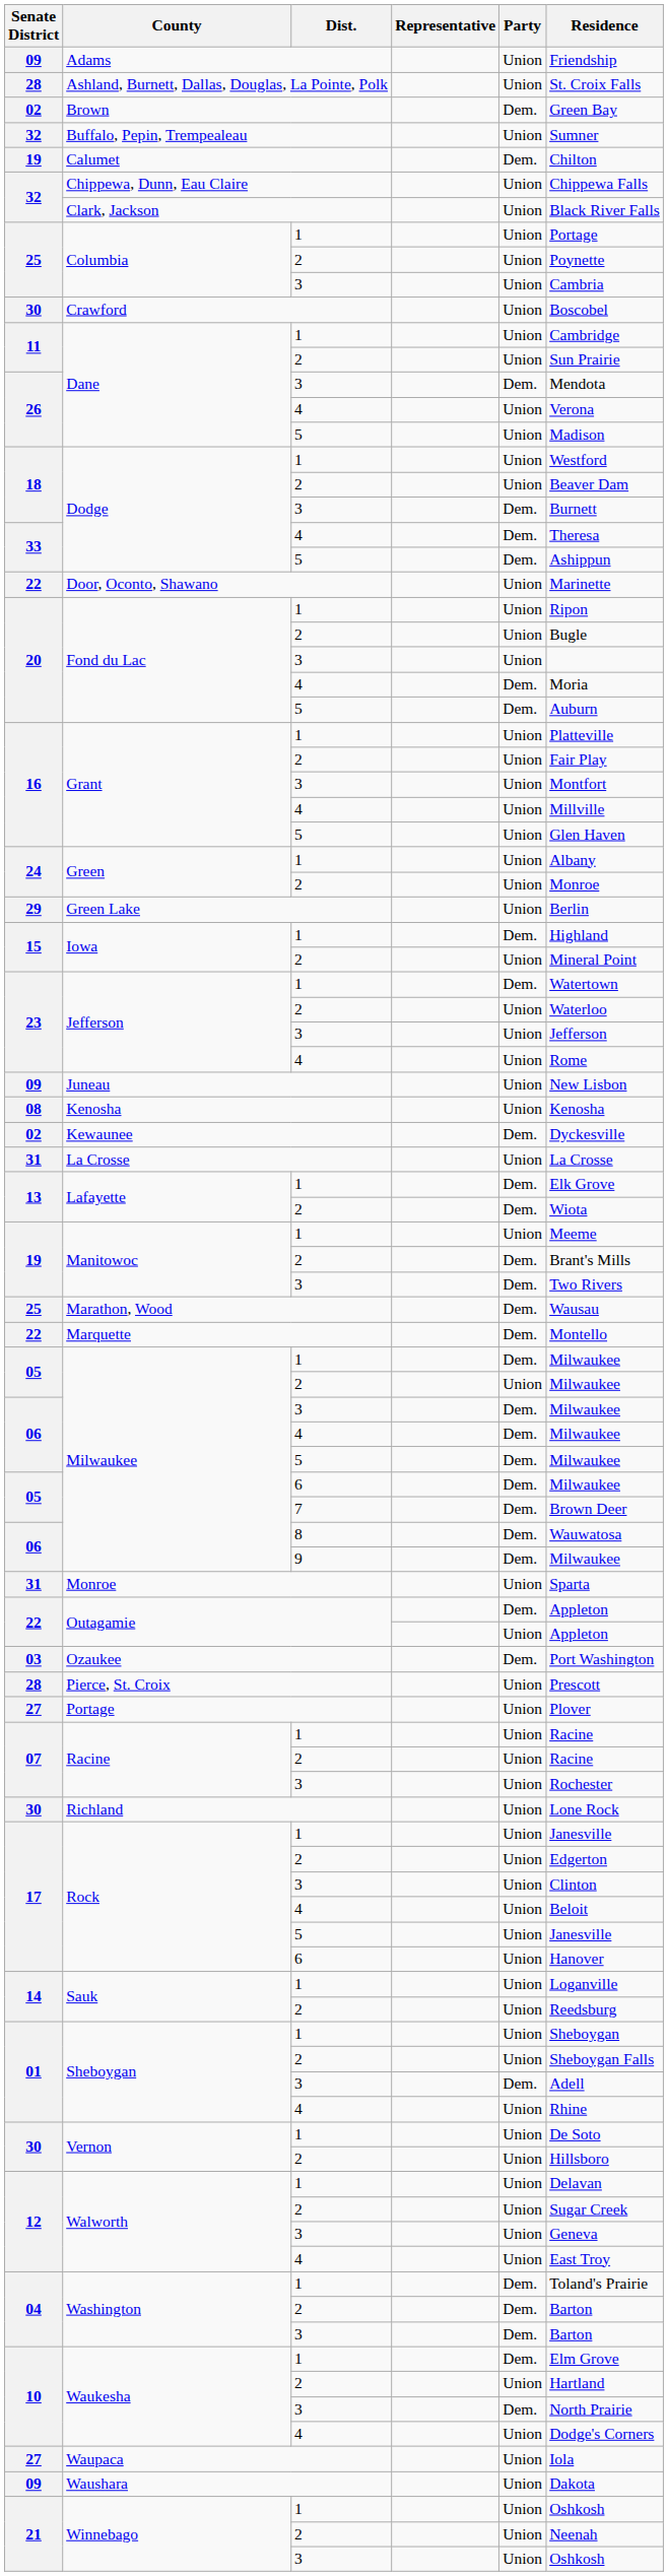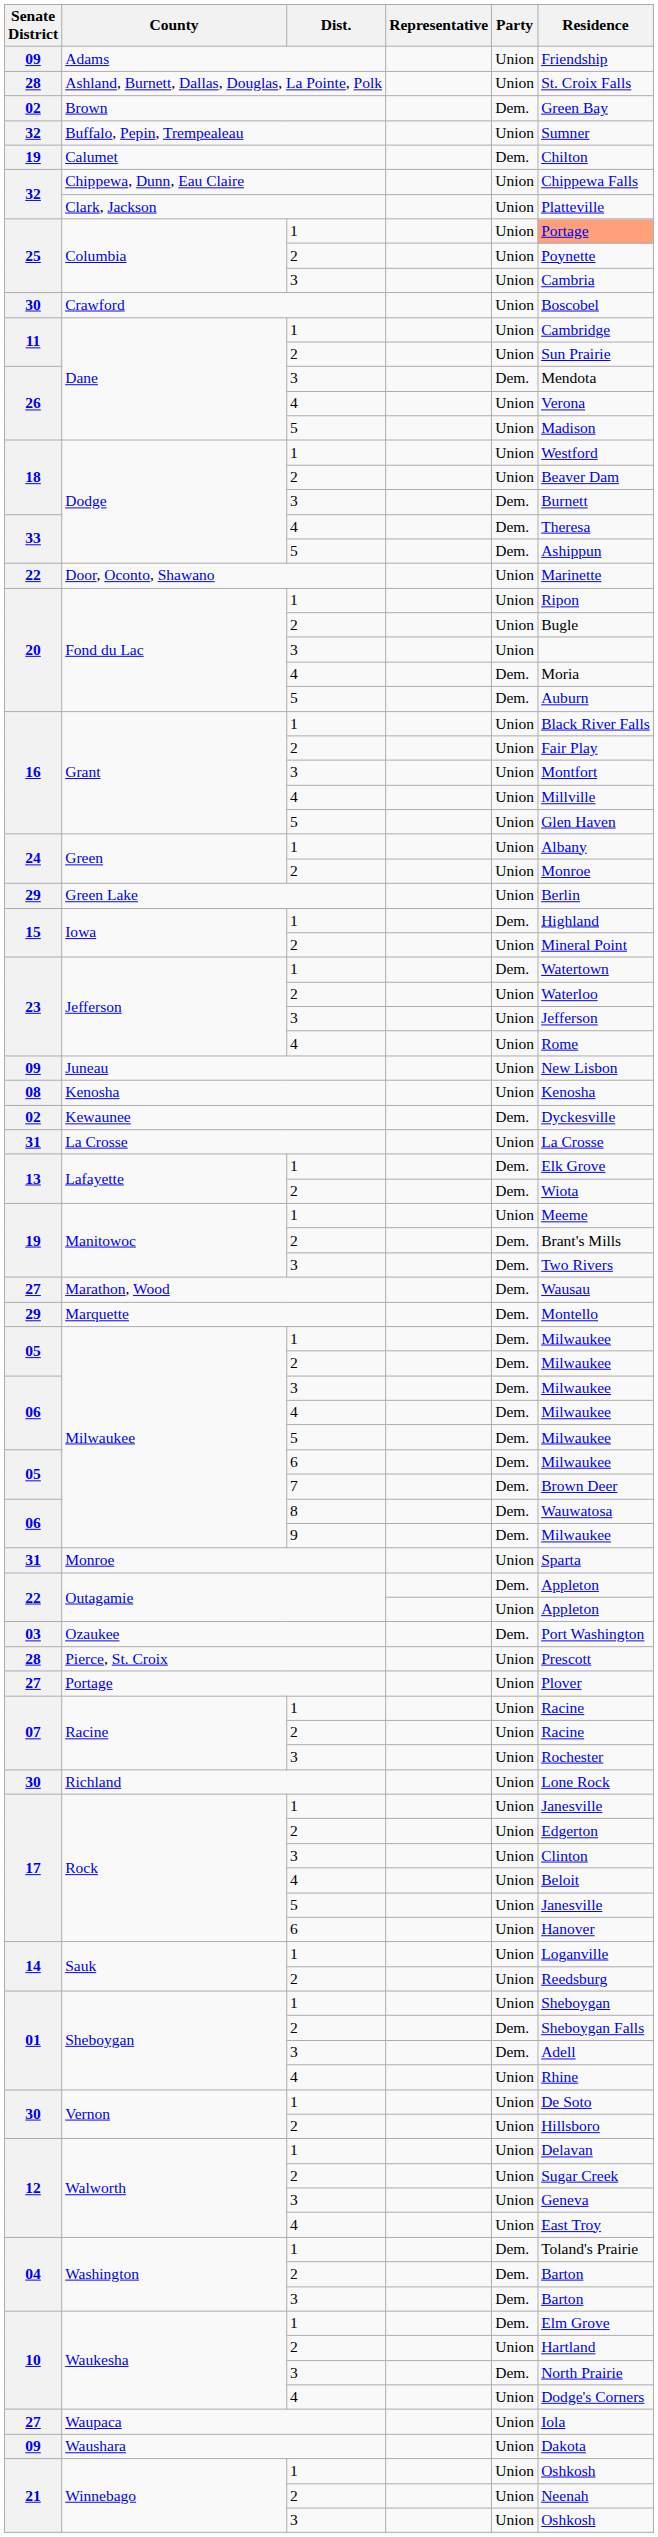 <table class="wikitable sortable">
 <tr>
 <th>Senate<br>District</th>
 <th>County</th>
 <th>Dist.</th>
 <th>Representative</th>
 <th>Party</th>
 <th>Residence</th>
 </tr>
 <tr>
 <th><a href='#'>09</a></th>
 <td text-align="left" colspan="2"><a href='#'>Adams</a></td>
 <td></td>
 <td>Union</td>
 <td><a href='#'>Friendship</a></td>
 </tr>
 <tr>
 <th><a href='#'>28</a></th>
 <td text-align="left" colspan="2"><a href='#'>Ashland</a>, <a href='#'>Burnett</a>, <a href='#'>Dallas</a>, <a href='#'>Douglas</a>, <a href='#'>La Pointe</a>, <a href='#'>Polk</a></td>
 <td></td>
 <td>Union</td>
 <td><a href='#'>St. Croix Falls</a></td>
 </tr>
 <tr>
 <th><a href='#'>02</a></th>
 <td text-align="left" colspan="2"><a href='#'>Brown</a></td>
 <td></td>
 <td>Dem.</td>
 <td><a href='#'>Green Bay</a></td>
 </tr>
 <tr>
 <th><a href='#'>32</a></th>
 <td text-align="left" colspan="2"><a href='#'>Buffalo</a>, <a href='#'>Pepin</a>, <a href='#'>Trempealeau</a></td>
 <td></td>
 <td>Union</td>
 <td><a href='#'>Sumner</a></td>
 </tr>
 <tr>
 <th><a href='#'>19</a></th>
 <td text-align="left" colspan="2"><a href='#'>Calumet</a></td>
 <td></td>
 <td>Dem.</td>
 <td><a href='#'>Chilton</a></td>
 </tr>
 <tr>
 <th rowspan="2"><a href='#'>32</a></th>
 <td text-align="left" colspan="2"><a href='#'>Chippewa</a>, <a href='#'>Dunn</a>, <a href='#'>Eau Claire</a></td>
 <td></td>
 <td>Union</td>
 <td><a href='#'>Chippewa Falls</a></td>
 </tr>
 <tr>
 <td text-align="left" colspan="2"><a href='#'>Clark</a>, <a href='#'>Jackson</a></td>
 <td></td>
 <td>Union</td>
-<td><a href='#'>Black River Falls</a></td>
+<td><a href='#'>Platteville</a></td>
 </tr>
 <tr>
 <th rowspan="3"><a href='#'>25</a></th>
 <td text-align="left" rowspan="3"><a href='#'>Columbia</a></td>
 <td>1</td>
 <td></td>
 <td>Union</td>
-<td><a href='#'>Portage</a></td>
+<td style="background: lightsalmon;"><a href='#'>Portage</a></td>
 </tr>
 <tr>
 <td>2</td>
 <td></td>
 <td>Union</td>
 <td><a href='#'>Poynette</a></td>
 </tr>
 <tr>
 <td>3</td>
 <td></td>
 <td>Union</td>
 <td><a href='#'>Cambria</a></td>
 </tr>
 <tr>
 <th><a href='#'>30</a></th>
 <td text-align="left" colspan="2"><a href='#'>Crawford</a></td>
 <td></td>
 <td>Union</td>
 <td><a href='#'>Boscobel</a></td>
 </tr>
 <tr>
 <th rowspan="2"><a href='#'>11</a></th>
 <td text-align="left" rowspan="5"><a href='#'>Dane</a></td>
 <td>1</td>
 <td></td>
 <td>Union</td>
 <td><a href='#'>Cambridge</a></td>
 </tr>
 <tr>
 <td>2</td>
 <td></td>
 <td>Union</td>
 <td><a href='#'>Sun Prairie</a></td>
 </tr>
 <tr>
 <th rowspan="3"><a href='#'>26</a></th>
 <td>3</td>
 <td></td>
 <td>Dem.</td>
 <td>Mendota</td>
 </tr>
 <tr>
 <td>4</td>
 <td></td>
 <td>Union</td>
 <td><a href='#'>Verona</a></td>
 </tr>
 <tr>
 <td>5</td>
 <td></td>
 <td>Union</td>
 <td><a href='#'>Madison</a></td>
 </tr>
 <tr>
 <th rowspan="3"><a href='#'>18</a></th>
 <td text-align="left" rowspan="5"><a href='#'>Dodge</a></td>
 <td>1</td>
 <td></td>
 <td>Union</td>
 <td><a href='#'>Westford</a></td>
 </tr>
 <tr>
 <td>2</td>
 <td></td>
 <td>Union</td>
 <td><a href='#'>Beaver Dam</a></td>
 </tr>
 <tr>
 <td>3</td>
 <td></td>
 <td>Dem.</td>
 <td><a href='#'>Burnett</a></td>
 </tr>
 <tr>
 <th rowspan="2"><a href='#'>33</a></th>
 <td>4</td>
 <td></td>
 <td>Dem.</td>
 <td><a href='#'>Theresa</a></td>
 </tr>
 <tr>
 <td>5</td>
 <td></td>
 <td>Dem.</td>
 <td><a href='#'>Ashippun</a></td>
 </tr>
 <tr>
 <th><a href='#'>22</a></th>
 <td text-align="left" colspan="2"><a href='#'>Door</a>, <a href='#'>Oconto</a>, <a href='#'>Shawano</a></td>
 <td></td>
 <td>Union</td>
 <td><a href='#'>Marinette</a></td>
 </tr>
 <tr>
 <th rowspan="5"><a href='#'>20</a></th>
 <td text-align="left" rowspan="5"><a href='#'>Fond du Lac</a></td>
 <td>1</td>
 <td></td>
 <td>Union</td>
 <td><a href='#'>Ripon</a></td>
 </tr>
 <tr>
 <td>2</td>
 <td></td>
 <td>Union</td>
 <td>Bugle</td>
 </tr>
 <tr>
 <td>3</td>
 <td></td>
 <td>Union</td>
 <td></td>
 </tr>
 <tr>
 <td>4</td>
 <td></td>
 <td>Dem.</td>
 <td>Moria</td>
 </tr>
 <tr>
 <td>5</td>
 <td></td>
 <td>Dem.</td>
 <td><a href='#'>Auburn</a></td>
 </tr>
 <tr>
 <th rowspan="5"><a href='#'>16</a></th>
 <td text-align="left" rowspan="5"><a href='#'>Grant</a></td>
 <td>1</td>
 <td></td>
 <td>Union</td>
-<td><a href='#'>Platteville</a></td>
+<td><a href='#'>Black River Falls</a></td>
 </tr>
 <tr>
 <td>2</td>
 <td></td>
 <td>Union</td>
 <td><a href='#'>Fair Play</a></td>
 </tr>
 <tr>
 <td>3</td>
 <td></td>
 <td>Union</td>
 <td><a href='#'>Montfort</a></td>
 </tr>
 <tr>
 <td>4</td>
 <td></td>
 <td>Union</td>
 <td><a href='#'>Millville</a></td>
 </tr>
 <tr>
 <td>5</td>
 <td></td>
 <td>Union</td>
 <td><a href='#'>Glen Haven</a></td>
 </tr>
 <tr>
 <th rowspan="2"><a href='#'>24</a></th>
 <td text-align="left" rowspan="2"><a href='#'>Green</a></td>
 <td>1</td>
 <td></td>
 <td>Union</td>
 <td><a href='#'>Albany</a></td>
 </tr>
 <tr>
 <td>2</td>
 <td></td>
 <td>Union</td>
 <td><a href='#'>Monroe</a></td>
 </tr>
 <tr>
 <th><a href='#'>29</a></th>
 <td text-align="left" colspan="2"><a href='#'>Green Lake</a></td>
 <td></td>
 <td>Union</td>
 <td><a href='#'>Berlin</a></td>
 </tr>
 <tr>
 <th rowspan="2"><a href='#'>15</a></th>
 <td text-align="left" rowspan="2"><a href='#'>Iowa</a></td>
 <td>1</td>
 <td></td>
 <td>Dem.</td>
 <td><a href='#'>Highland</a></td>
 </tr>
 <tr>
 <td>2</td>
 <td></td>
 <td>Union</td>
 <td><a href='#'>Mineral Point</a></td>
 </tr>
 <tr>
 <th rowspan="4"><a href='#'>23</a></th>
 <td text-align="left" rowspan="4"><a href='#'>Jefferson</a></td>
 <td>1</td>
 <td></td>
 <td>Dem.</td>
 <td><a href='#'>Watertown</a></td>
 </tr>
 <tr>
 <td>2</td>
 <td></td>
 <td>Union</td>
 <td><a href='#'>Waterloo</a></td>
 </tr>
 <tr>
 <td>3</td>
 <td></td>
 <td>Union</td>
 <td><a href='#'>Jefferson</a></td>
 </tr>
 <tr>
 <td>4</td>
 <td></td>
 <td>Union</td>
 <td><a href='#'>Rome</a></td>
 </tr>
 <tr>
 <th><a href='#'>09</a></th>
 <td text-align="left" colspan="2"><a href='#'>Juneau</a></td>
 <td></td>
 <td>Union</td>
 <td><a href='#'>New Lisbon</a></td>
 </tr>
 <tr>
 <th><a href='#'>08</a></th>
 <td text-align="left" colspan="2"><a href='#'>Kenosha</a></td>
 <td></td>
 <td>Union</td>
 <td><a href='#'>Kenosha</a></td>
 </tr>
 <tr>
 <th><a href='#'>02</a></th>
 <td text-align="left"  colspan="2"><a href='#'>Kewaunee</a></td>
 <td></td>
 <td>Dem.</td>
 <td><a href='#'>Dyckesville</a></td>
 </tr>
 <tr>
 <th><a href='#'>31</a></th>
 <td text-align="left" colspan="2"><a href='#'>La Crosse</a></td>
 <td></td>
 <td>Union</td>
 <td><a href='#'>La Crosse</a></td>
 </tr>
 <tr>
 <th rowspan="2"><a href='#'>13</a></th>
 <td text-align="left" rowspan="2"><a href='#'>Lafayette</a></td>
 <td>1</td>
 <td></td>
 <td>Dem.</td>
 <td><a href='#'>Elk Grove</a></td>
 </tr>
 <tr>
 <td>2</td>
 <td></td>
 <td>Dem.</td>
 <td><a href='#'>Wiota</a></td>
 </tr>
 <tr>
 <th rowspan="3"><a href='#'>19</a></th>
 <td text-align="left" rowspan="3"><a href='#'>Manitowoc</a></td>
 <td>1</td>
 <td></td>
 <td>Union</td>
 <td><a href='#'>Meeme</a></td>
 </tr>
 <tr>
 <td>2</td>
 <td></td>
 <td>Dem.</td>
 <td>Brant's Mills</td>
 </tr>
 <tr>
 <td>3</td>
 <td></td>
 <td>Dem.</td>
 <td><a href='#'>Two Rivers</a></td>
 </tr>
 <tr>
-<th><a href='#'>25</a></th>
+<th><a href='#'>27</a></th>
 <td text-align="left" colspan="2"><a href='#'>Marathon</a>, <a href='#'>Wood</a></td>
 <td></td>
 <td>Dem.</td>
 <td><a href='#'>Wausau</a></td>
 </tr>
 <tr>
-<th><a href='#'>22</a></th>
+<th><a href='#'>29</a></th>
 <td text-align="left" colspan="2"><a href='#'>Marquette</a></td>
 <td></td>
 <td>Dem.</td>
 <td><a href='#'>Montello</a></td>
 </tr>
 <tr>
 <th rowspan="2"><a href='#'>05</a></th>
 <td text-align="left" rowspan="9"><a href='#'>Milwaukee</a></td>
 <td>1</td>
 <td></td>
 <td>Dem.</td>
 <td><a href='#'>Milwaukee</a></td>
 </tr>
 <tr>
 <td>2</td>
 <td></td>
-<td>Union</td>
+<td>Dem.</td>
 <td><a href='#'>Milwaukee</a></td>
 </tr>
 <tr>
 <th rowspan="3"><a href='#'>06</a></th>
 <td>3</td>
 <td></td>
 <td>Dem.</td>
 <td><a href='#'>Milwaukee</a></td>
 </tr>
 <tr>
 <td>4</td>
 <td></td>
 <td>Dem.</td>
 <td><a href='#'>Milwaukee</a></td>
 </tr>
 <tr>
 <td>5</td>
 <td></td>
 <td>Dem.</td>
 <td><a href='#'>Milwaukee</a></td>
 </tr>
 <tr>
 <th rowspan="2"><a href='#'>05</a></th>
 <td>6</td>
 <td></td>
 <td>Dem.</td>
 <td><a href='#'>Milwaukee</a></td>
 </tr>
 <tr>
 <td>7</td>
 <td></td>
 <td>Dem.</td>
 <td><a href='#'>Brown Deer</a></td>
 </tr>
 <tr>
 <th rowspan="2"><a href='#'>06</a></th>
 <td>8</td>
 <td></td>
 <td>Dem.</td>
 <td><a href='#'>Wauwatosa</a></td>
 </tr>
 <tr>
 <td>9</td>
 <td></td>
 <td>Dem.</td>
 <td><a href='#'>Milwaukee</a></td>
 </tr>
 <tr>
 <th><a href='#'>31</a></th>
 <td text-align="left" colspan="2"><a href='#'>Monroe</a></td>
 <td></td>
 <td>Union</td>
 <td><a href='#'>Sparta</a></td>
 </tr>
 <tr>
 <th rowspan="2"><a href='#'>22</a></th>
 <td text-align="left" colspan="2" rowspan="2"><a href='#'>Outagamie</a></td>
 <td> </td>
 <td>Dem.</td>
 <td><a href='#'>Appleton</a></td>
 </tr>
 <tr>
 <td> </td>
 <td>Union</td>
 <td><a href='#'>Appleton</a></td>
 </tr>
 <tr>
 <th><a href='#'>03</a></th>
 <td text-align="left" colspan="2"><a href='#'>Ozaukee</a></td>
 <td></td>
 <td>Dem.</td>
 <td><a href='#'>Port Washington</a></td>
 </tr>
 <tr>
 <th><a href='#'>28</a></th>
 <td text-align="left" colspan="2"><a href='#'>Pierce</a>, <a href='#'>St. Croix</a></td>
 <td></td>
 <td>Union</td>
 <td><a href='#'>Prescott</a></td>
 </tr>
 <tr>
 <th><a href='#'>27</a></th>
 <td text-align="left" colspan="2"><a href='#'>Portage</a></td>
 <td></td>
 <td>Union</td>
 <td><a href='#'>Plover</a></td>
 </tr>
 <tr>
 <th rowspan="3"><a href='#'>07</a></th>
 <td text-align="left" rowspan="3"><a href='#'>Racine</a></td>
 <td>1</td>
 <td></td>
 <td>Union</td>
 <td><a href='#'>Racine</a></td>
 </tr>
 <tr>
 <td>2</td>
 <td></td>
 <td>Union</td>
 <td><a href='#'>Racine</a></td>
 </tr>
 <tr>
 <td>3</td>
 <td></td>
 <td>Union</td>
 <td><a href='#'>Rochester</a></td>
 </tr>
 <tr>
 <th><a href='#'>30</a></th>
 <td text-align="left" colspan="2"><a href='#'>Richland</a></td>
 <td></td>
 <td>Union</td>
 <td><a href='#'>Lone Rock</a></td>
 </tr>
 <tr>
 <th rowspan="6"><a href='#'>17</a></th>
 <td text-align="left" rowspan="6"><a href='#'>Rock</a></td>
 <td>1</td>
 <td></td>
 <td>Union</td>
 <td><a href='#'>Janesville</a></td>
 </tr>
 <tr>
 <td>2</td>
 <td></td>
 <td>Union</td>
 <td><a href='#'>Edgerton</a></td>
 </tr>
 <tr>
 <td>3</td>
 <td></td>
 <td>Union</td>
 <td><a href='#'>Clinton</a></td>
 </tr>
 <tr>
 <td>4</td>
 <td></td>
 <td>Union</td>
 <td><a href='#'>Beloit</a></td>
 </tr>
 <tr>
 <td>5</td>
 <td></td>
 <td>Union</td>
 <td><a href='#'>Janesville</a></td>
 </tr>
 <tr>
 <td>6</td>
 <td></td>
 <td>Union</td>
 <td><a href='#'>Hanover</a></td>
 </tr>
 <tr>
 <th rowspan="2"><a href='#'>14</a></th>
 <td text-align="left" rowspan="2"><a href='#'>Sauk</a></td>
 <td>1</td>
 <td></td>
 <td>Union</td>
 <td><a href='#'>Loganville</a></td>
 </tr>
 <tr>
 <td>2</td>
 <td></td>
 <td>Union</td>
 <td><a href='#'>Reedsburg</a></td>
 </tr>
 <tr>
 <th rowspan="4"><a href='#'>01</a></th>
 <td text-align="left" rowspan="4"><a href='#'>Sheboygan</a></td>
 <td>1</td>
 <td></td>
 <td>Union</td>
 <td><a href='#'>Sheboygan</a></td>
 </tr>
 <tr>
 <td>2</td>
 <td></td>
-<td>Union</td>
+<td>Dem.</td>
 <td><a href='#'>Sheboygan Falls</a></td>
 </tr>
 <tr>
 <td>3</td>
 <td></td>
 <td>Dem.</td>
 <td><a href='#'>Adell</a></td>
 </tr>
 <tr>
 <td>4</td>
 <td></td>
 <td>Union</td>
 <td><a href='#'>Rhine</a></td>
 </tr>
 <tr>
 <th rowspan="2"><a href='#'>30</a></th>
 <td text-align="left" rowspan="2"><a href='#'>Vernon</a></td>
 <td>1</td>
 <td></td>
 <td>Union</td>
 <td><a href='#'>De Soto</a></td>
 </tr>
 <tr>
 <td>2</td>
 <td></td>
 <td>Union</td>
 <td><a href='#'>Hillsboro</a></td>
 </tr>
 <tr>
 <th rowspan="4"><a href='#'>12</a></th>
 <td text-align="left" rowspan="4"><a href='#'>Walworth</a></td>
 <td>1</td>
 <td></td>
 <td>Union</td>
 <td><a href='#'>Delavan</a></td>
 </tr>
 <tr>
 <td>2</td>
 <td></td>
 <td>Union</td>
 <td><a href='#'>Sugar Creek</a></td>
 </tr>
 <tr>
 <td>3</td>
 <td></td>
 <td>Union</td>
 <td><a href='#'>Geneva</a></td>
 </tr>
 <tr>
 <td>4</td>
 <td></td>
 <td>Union</td>
 <td><a href='#'>East Troy</a></td>
 </tr>
 <tr>
 <th rowspan="3"><a href='#'>04</a></th>
 <td text-align="left" rowspan="3"><a href='#'>Washington</a></td>
 <td>1</td>
 <td></td>
 <td>Dem.</td>
 <td>Toland's Prairie</td>
 </tr>
 <tr>
 <td>2</td>
 <td></td>
 <td>Dem.</td>
 <td><a href='#'>Barton</a></td>
 </tr>
 <tr>
 <td>3</td>
 <td></td>
 <td>Dem.</td>
 <td><a href='#'>Barton</a></td>
 </tr>
 <tr>
 <th rowspan="4"><a href='#'>10</a></th>
 <td text-align="left" rowspan="4"><a href='#'>Waukesha</a></td>
 <td>1</td>
 <td></td>
 <td>Dem.</td>
 <td><a href='#'>Elm Grove</a></td>
 </tr>
 <tr>
 <td>2</td>
 <td></td>
 <td>Union</td>
 <td><a href='#'>Hartland</a></td>
 </tr>
 <tr>
 <td>3</td>
 <td></td>
 <td>Dem.</td>
 <td><a href='#'>North Prairie</a></td>
 </tr>
 <tr>
 <td>4</td>
 <td></td>
 <td>Union</td>
 <td><a href='#'>Dodge's Corners</a></td>
 </tr>
 <tr>
 <th><a href='#'>27</a></th>
 <td text-align="left" colspan="2"><a href='#'>Waupaca</a></td>
 <td></td>
 <td>Union</td>
 <td><a href='#'>Iola</a></td>
 </tr>
 <tr>
 <th><a href='#'>09</a></th>
 <td text-align="left" colspan="2"><a href='#'>Waushara</a></td>
 <td></td>
 <td>Union</td>
 <td><a href='#'>Dakota</a></td>
 </tr>
 <tr>
 <th rowspan="3"><a href='#'>21</a></th>
 <td text-align="left" rowspan="3"><a href='#'>Winnebago</a></td>
 <td>1</td>
 <td></td>
 <td>Union</td>
 <td><a href='#'>Oshkosh</a></td>
 </tr>
 <tr>
 <td>2</td>
 <td></td>
 <td>Union</td>
 <td><a href='#'>Neenah</a></td>
 </tr>
 <tr>
 <td>3</td>
 <td></td>
 <td>Union</td>
 <td><a href='#'>Oshkosh</a></td>
 </tr>
 </table>
